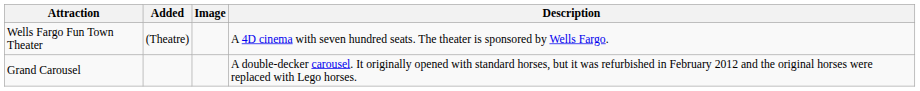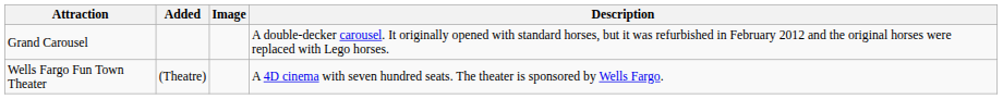 <table class="wikitable sortable">
 <tr>
 <th scope="col">Attraction</th>
 <th scope="col" class="date">Added</th>
 <th scope="col" class="unsortable">Image</th>
 <th scope="col" class="unsortable">Description</th>
 </tr>
 <tr>
+<td>Grand Carousel</td>
+<td></td>
+<td></td>
+<td>A double-decker <a href='#'>carousel</a>.  It originally opened with standard horses, but it was refurbished in February 2012 and the original horses were replaced with Lego horses.</td>
+</tr>
+<tr>
 <td>Wells Fargo Fun Town Theater</td>
 <td> (Theatre)</td>
 <td></td>
 <td>A <a href='#'>4D cinema</a> with seven hundred seats.  The theater is sponsored by <a href='#'>Wells Fargo</a>.</td>
 </tr>
-<tr>
-<td>Grand Carousel</td>
-<td></td>
-<td></td>
-<td>A double-decker <a href='#'>carousel</a>.  It originally opened with standard horses, but it was refurbished in February 2012 and the original horses were replaced with Lego horses.</td>
-</tr>
 </table>
